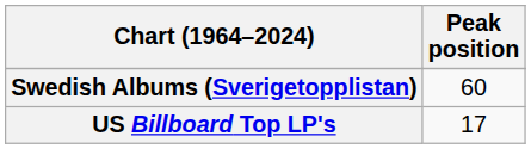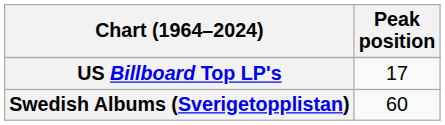 <table class="wikitable sortable plainrowheaders" style="text-align:center">
 <tr>
 <th scope="col">Chart (1964–2024)</th>
 <th scope="col">Peak<br>position</th>
 </tr>
 <tr>
 </tr>
 <tr>
 </tr>
 <tr>
 </tr>
 <tr>
+<th scope="row">US <a href='#'><em>Billboard</em> Top LP's</a></th>
+<td>17</td>
+</tr>
+<tr>
 <th scope="row">Swedish Albums (<a href='#'>Sverigetopplistan</a>)</th>
 <td>60</td>
 </tr>
-<tr>
-<th scope="row">US <a href='#'><em>Billboard</em> Top LP's</a></th>
-<td>17</td>
-</tr>
 </table>
